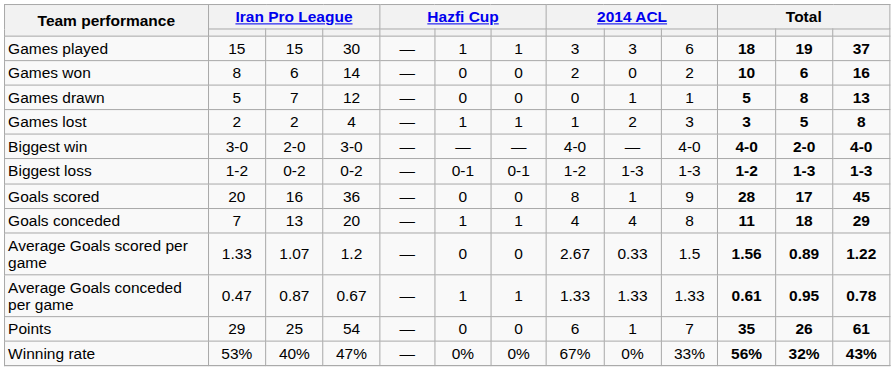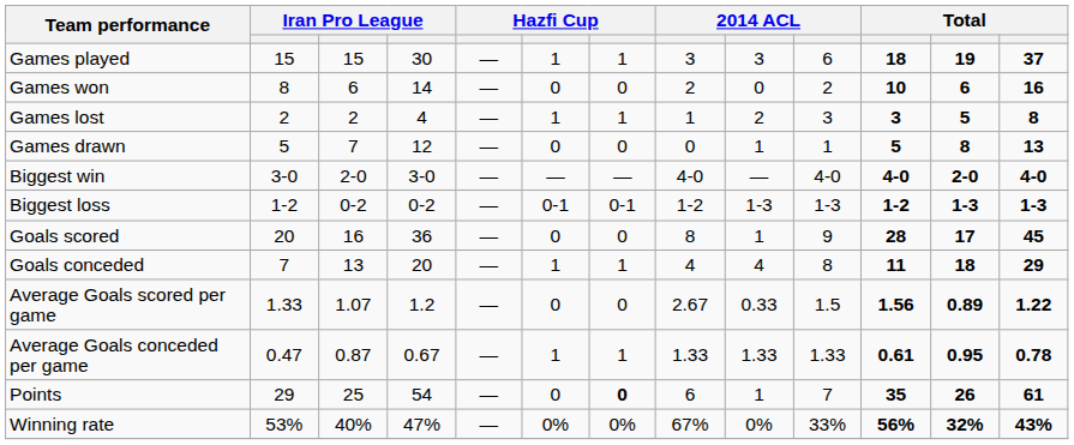 <table class="wikitable" style="font-size: 95%; text-align: center;">
 <tr>
 <th rowspan=2 width="212">Team performance</th>
 <th colspan=3><strong><a href='#'>Iran Pro League</a></strong></th>
 <th colspan=3><strong><a href='#'>Hazfi Cup</a></strong></th>
 <th colspan=3><strong><a href='#'>2014 ACL</a></strong></th>
 <th colspan=3>Total</th>
 </tr>
 <tr>
 <th width="53"></th>
 <th width="53"></th>
 <th width="52"></th>
 <th width="53"></th>
 <th width="53"></th>
 <th width="52"></th>
 <th width="53"></th>
 <th width="53"></th>
 <th width="52"></th>
 <th width="53"></th>
 <th width="53"></th>
 <th width="52"></th>
 </tr>
 <tr>
 <td align=left>Games played</td>
 <td>15</td>
 <td>15</td>
 <td>30</td>
 <td>—</td>
 <td>1</td>
 <td>1</td>
 <td>3</td>
 <td>3</td>
 <td>6</td>
 <td><strong>18</strong></td>
 <td><strong>19</strong></td>
 <td><strong>37</strong></td>
 </tr>
 <tr>
 <td align=left>Games won</td>
 <td>8</td>
 <td>6</td>
 <td>14</td>
 <td>—</td>
 <td>0</td>
 <td>0</td>
 <td>2</td>
 <td>0</td>
 <td>2</td>
 <td><strong>10</strong></td>
 <td><strong>6</strong></td>
 <td><strong>16</strong></td>
 </tr>
 <tr>
+<td align=left>Games lost</td>
+<td>2</td>
+<td>2</td>
+<td>4</td>
+<td>—</td>
+<td>1</td>
+<td>1</td>
+<td>1</td>
+<td>2</td>
+<td>3</td>
+<td><strong>3</strong></td>
+<td><strong>5</strong></td>
+<td><strong>8</strong></td>
+</tr>
+<tr>
 <td align=left>Games drawn</td>
 <td>5</td>
 <td>7</td>
 <td>12</td>
 <td>—</td>
 <td>0</td>
 <td>0</td>
 <td>0</td>
 <td>1</td>
 <td>1</td>
 <td><strong>5</strong></td>
 <td><strong>8</strong></td>
 <td><strong>13</strong></td>
-</tr>
-<tr>
-<td align=left>Games lost</td>
-<td>2</td>
-<td>2</td>
-<td>4</td>
-<td>—</td>
-<td>1</td>
-<td>1</td>
-<td>1</td>
-<td>2</td>
-<td>3</td>
-<td><strong>3</strong></td>
-<td><strong>5</strong></td>
-<td><strong>8</strong></td>
 </tr>
 <tr>
 <td align=left>Biggest win</td>
 <td>3-0</td>
 <td>2-0</td>
 <td>3-0</td>
 <td>—</td>
 <td>—</td>
 <td>—</td>
 <td>4-0</td>
 <td>—</td>
 <td>4-0</td>
 <td><strong>4-0</strong></td>
 <td><strong>2-0</strong></td>
 <td><strong>4-0</strong></td>
 </tr>
 <tr>
 <td align=left>Biggest loss</td>
 <td>1-2</td>
 <td>0-2</td>
 <td>0-2</td>
 <td>—</td>
 <td>0-1</td>
 <td>0-1</td>
 <td>1-2</td>
 <td>1-3</td>
 <td>1-3</td>
 <td><strong>1-2</strong></td>
 <td><strong>1-3</strong></td>
 <td><strong>1-3</strong></td>
 </tr>
 <tr>
 <td align=left>Goals scored</td>
 <td>20</td>
 <td>16</td>
 <td>36</td>
 <td>—</td>
 <td>0</td>
 <td>0</td>
 <td>8</td>
 <td>1</td>
 <td>9</td>
 <td><strong>28</strong></td>
 <td><strong>17</strong></td>
 <td><strong>45</strong></td>
 </tr>
 <tr>
 <td align=left>Goals conceded</td>
 <td>7</td>
 <td>13</td>
 <td>20</td>
 <td>—</td>
 <td>1</td>
 <td>1</td>
 <td>4</td>
 <td>4</td>
 <td>8</td>
 <td><strong>11</strong></td>
 <td><strong>18</strong></td>
 <td><strong>29</strong></td>
 </tr>
 <tr>
 <td align=left>Average Goals scored per game</td>
 <td>1.33</td>
 <td>1.07</td>
 <td>1.2</td>
 <td>—</td>
 <td>0</td>
 <td>0</td>
 <td>2.67</td>
 <td>0.33</td>
 <td>1.5</td>
 <td><strong>1.56</strong></td>
 <td><strong>0.89</strong></td>
 <td><strong>1.22</strong></td>
 </tr>
 <tr>
 <td align=left>Average Goals conceded per game</td>
 <td>0.47</td>
 <td>0.87</td>
 <td>0.67</td>
 <td>—</td>
 <td>1</td>
 <td>1</td>
 <td>1.33</td>
 <td>1.33</td>
 <td>1.33</td>
 <td><strong>0.61</strong></td>
 <td><strong>0.95</strong></td>
 <td><strong>0.78</strong></td>
 </tr>
 <tr>
 <td align=left>Points</td>
 <td>29</td>
 <td>25</td>
 <td>54</td>
 <td>—</td>
 <td>0</td>
-<td>0</td>
+<td><strong>0</strong></td>
 <td>6</td>
 <td>1</td>
 <td>7</td>
 <td><strong>35</strong></td>
 <td><strong>26</strong></td>
 <td><strong>61</strong></td>
 </tr>
 <tr>
 <td align=left>Winning rate</td>
 <td>53%</td>
 <td>40%</td>
 <td>47%</td>
 <td>—</td>
 <td>0%</td>
 <td>0%</td>
 <td>67%</td>
 <td>0%</td>
 <td>33%</td>
 <td><strong>56%</strong></td>
 <td><strong>32%</strong></td>
 <td><strong>43%</strong></td>
 </tr>
 <tr>
 </tr>
 </table>
